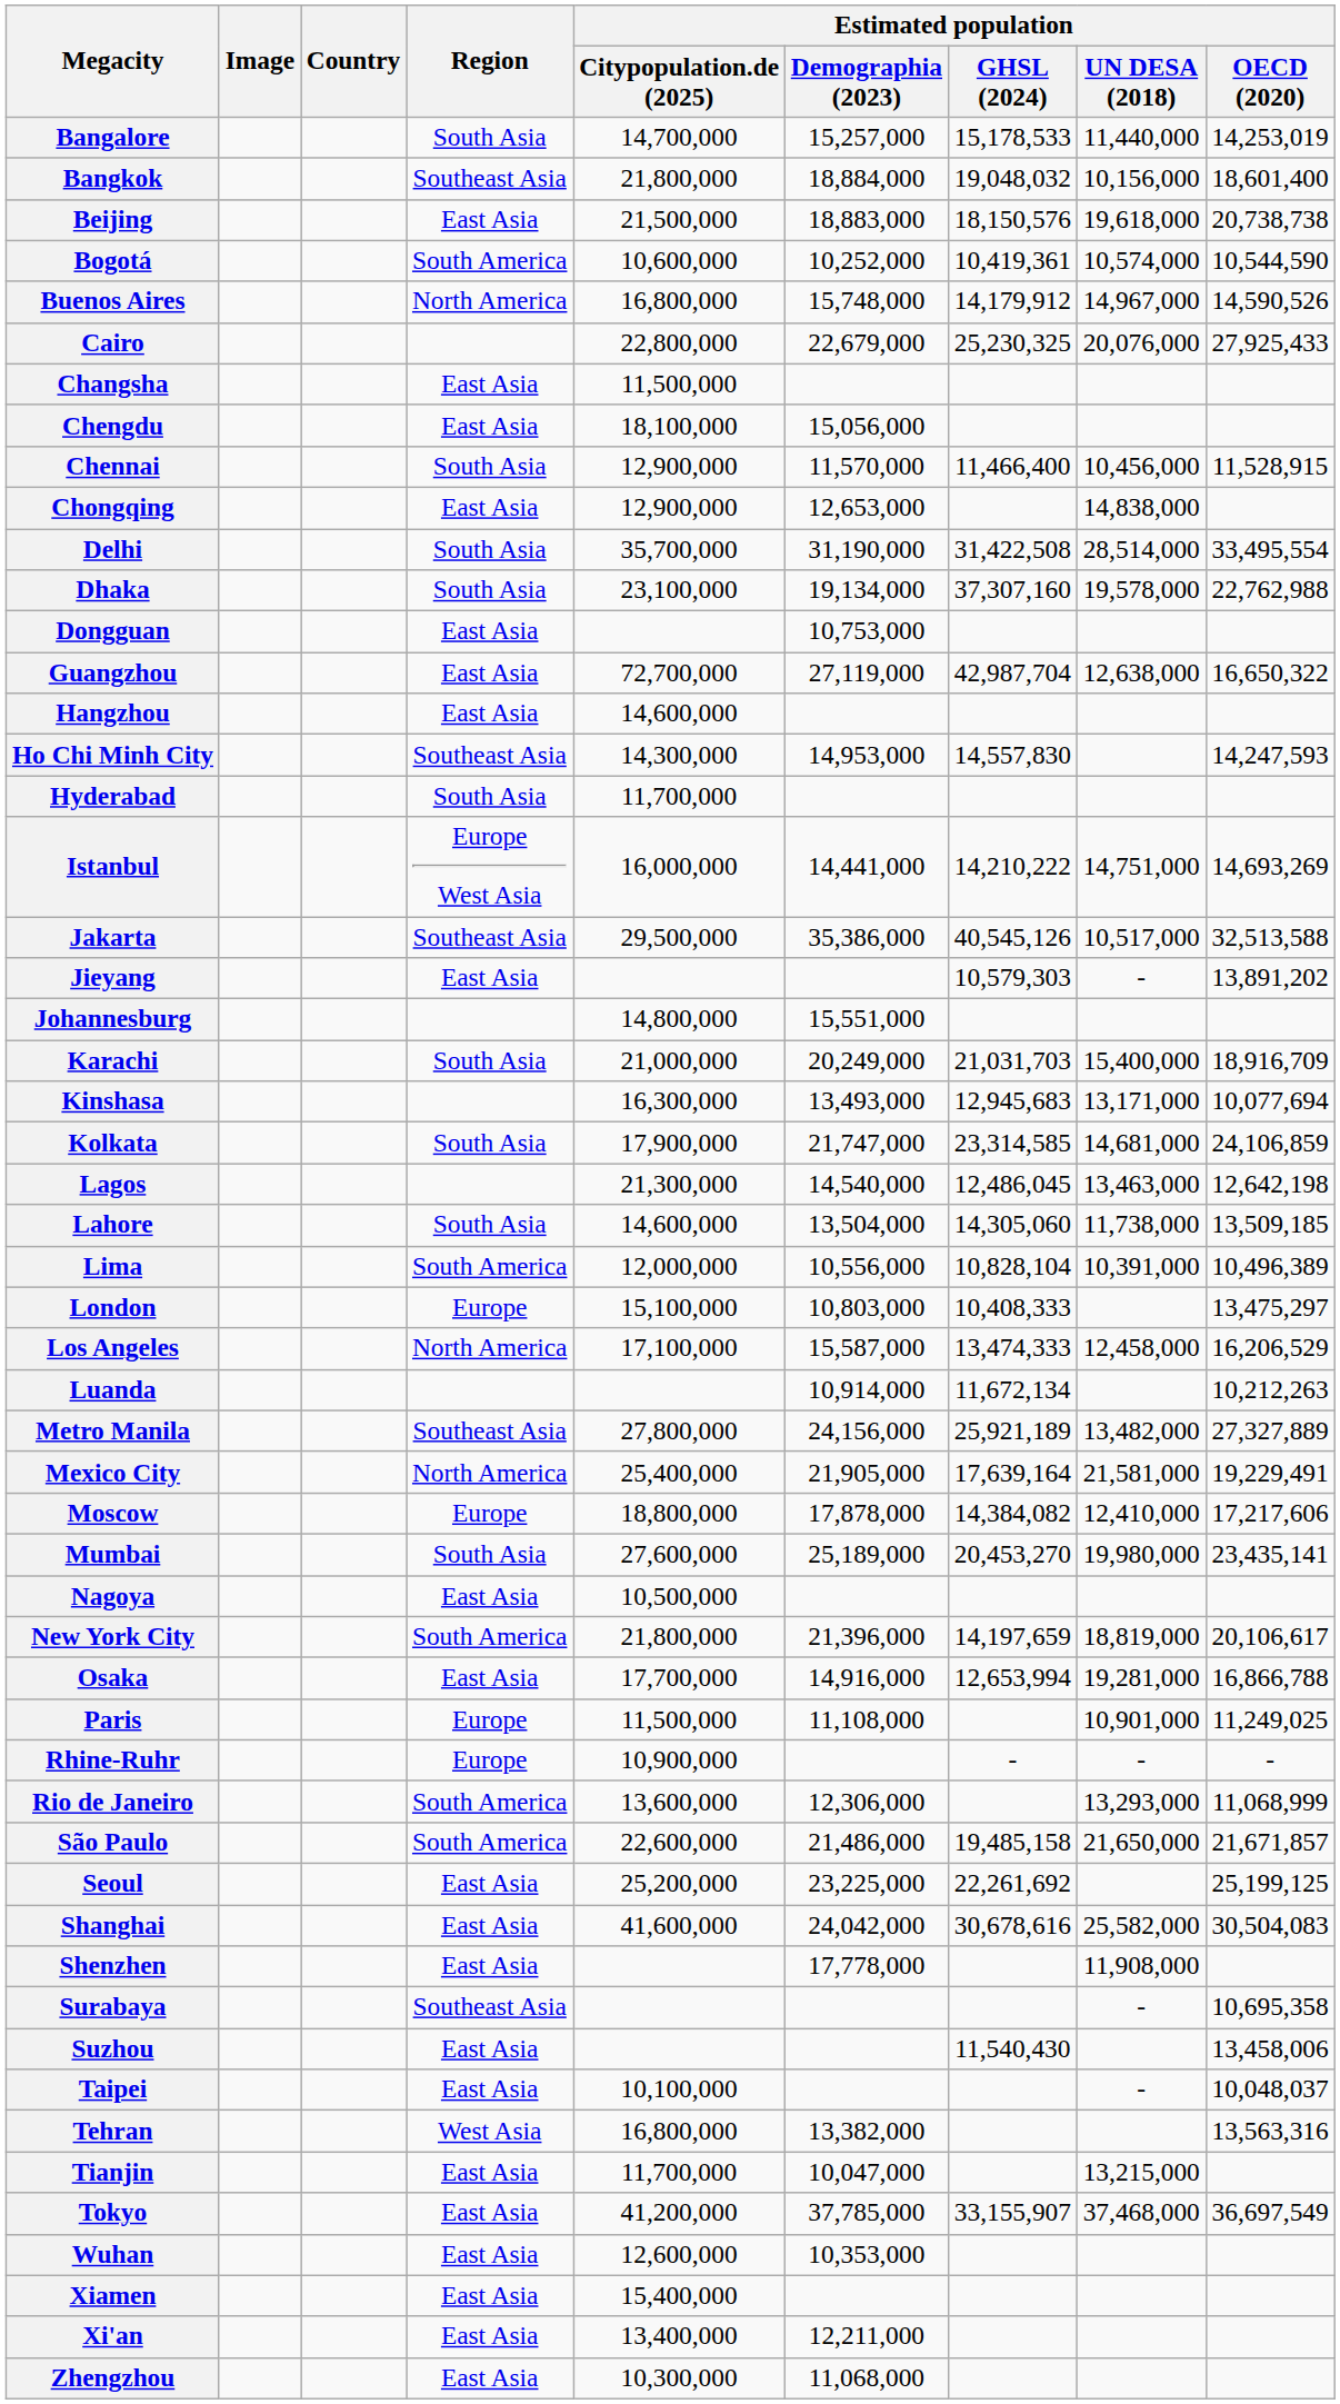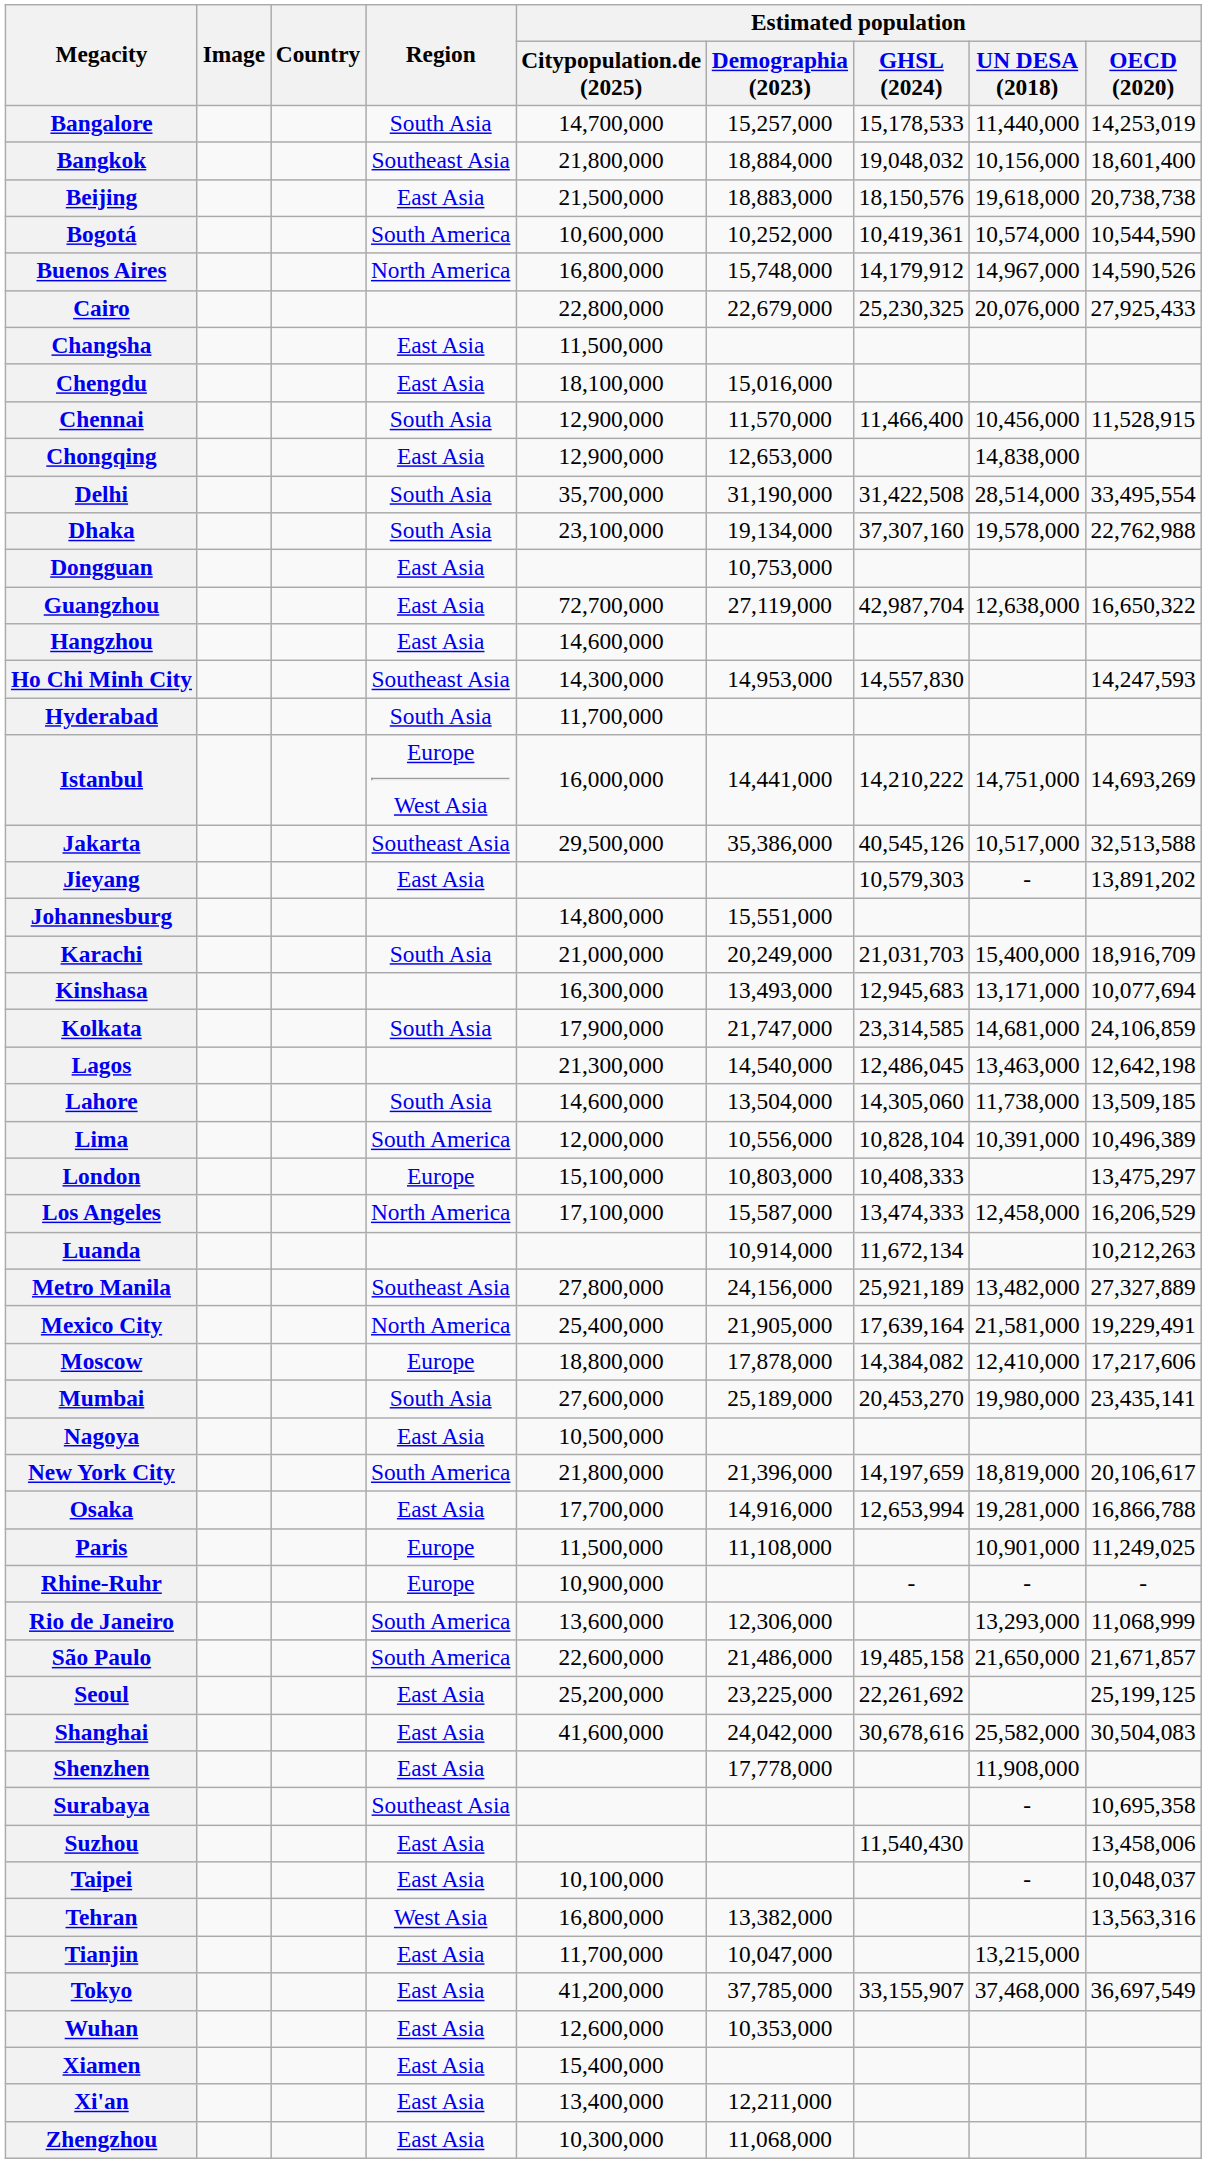 <table class="wikitable sortable plainrowheaders sticky-header-multi static-row-numbers" style="margin:auto; margin:auto; text-align: center;">
 <tr>
 <th scope="col" rowspan=2>Megacity</th>
 <th scope="col" rowspan=2 class="unsortable">Image</th>
 <th scope="col" rowspan=2>Country</th>
 <th scope="col" rowspan=2>Region</th>
 <th colspan="5" scope="col">Estimated population</th>
 </tr>
 <tr class="static-row-numbers-norank">
 <th scope="col">Citypopulation.de<br>(2025)</th>
 <th scope="col"><a href='#'>Demographia</a><br>(2023)</th>
 <th><a href='#'>GHSL</a><br>(2024)</th>
 <th scope="col"><a href='#'>UN DESA</a><br>(2018)</th>
 <th scope="col"><a href='#'>OECD</a><br>(2020)</th>
 </tr>
 <tr>
 <th scope="row"><a href='#'>Bangalore</a></th>
 <td></td>
 <td></td>
 <td><a href='#'>South Asia</a></td>
 <td>14,700,000</td>
 <td>15,257,000</td>
 <td>15,178,533</td>
 <td>11,440,000</td>
 <td>14,253,019</td>
 </tr>
 <tr>
 <th scope="row"><a href='#'>Bangkok</a></th>
 <td></td>
 <td></td>
 <td><a href='#'>Southeast Asia</a></td>
 <td>21,800,000</td>
 <td>18,884,000</td>
 <td>19,048,032</td>
 <td>10,156,000</td>
 <td>18,601,400</td>
 </tr>
 <tr>
 <th scope="row"><a href='#'>Beijing</a></th>
 <td></td>
 <td></td>
 <td><a href='#'>East Asia</a></td>
 <td>21,500,000</td>
 <td>18,883,000</td>
 <td>18,150,576</td>
 <td>19,618,000</td>
 <td>20,738,738</td>
 </tr>
 <tr>
 <th scope="row"><a href='#'>Bogotá</a></th>
 <td></td>
 <td></td>
 <td><a href='#'>South America</a></td>
 <td>10,600,000</td>
 <td>10,252,000</td>
 <td>10,419,361</td>
 <td>10,574,000</td>
 <td>10,544,590</td>
 </tr>
 <tr>
 <th scope="row"><a href='#'>Buenos Aires</a></th>
 <td></td>
 <td></td>
 <td><a href='#'>North America</a></td>
 <td>16,800,000</td>
 <td>15,748,000</td>
 <td>14,179,912</td>
 <td>14,967,000</td>
 <td>14,590,526</td>
 </tr>
 <tr>
 <th scope="row"><a href='#'>Cairo</a></th>
 <td></td>
 <td></td>
 <td></td>
 <td>22,800,000</td>
 <td>22,679,000</td>
 <td>25,230,325</td>
 <td>20,076,000</td>
 <td>27,925,433</td>
 </tr>
 <tr>
 <th scope="row"><a href='#'>Changsha</a></th>
 <td></td>
 <td></td>
 <td><a href='#'>East Asia</a></td>
 <td>11,500,000</td>
 <td></td>
 <td></td>
 <td></td>
 <td></td>
 </tr>
 <tr>
 <th scope="row"><a href='#'>Chengdu</a></th>
 <td></td>
 <td></td>
 <td><a href='#'>East Asia</a></td>
 <td>18,100,000</td>
-<td>15,056,000</td>
+<td>15,016,000</td>
 <td></td>
 <td></td>
 <td></td>
 </tr>
 <tr>
 <th scope="row"><a href='#'>Chennai</a></th>
 <td></td>
 <td></td>
 <td><a href='#'>South Asia</a></td>
 <td>12,900,000</td>
 <td>11,570,000</td>
 <td>11,466,400</td>
 <td>10,456,000</td>
 <td>11,528,915</td>
 </tr>
 <tr>
 <th scope="row"><a href='#'>Chongqing</a></th>
 <td></td>
 <td></td>
 <td><a href='#'>East Asia</a></td>
 <td>12,900,000</td>
 <td>12,653,000</td>
 <td></td>
 <td>14,838,000</td>
 <td></td>
 </tr>
 <tr>
 <th scope="row"><a href='#'>Delhi</a></th>
 <td></td>
 <td></td>
 <td><a href='#'>South Asia</a></td>
 <td>35,700,000</td>
 <td>31,190,000</td>
 <td>31,422,508</td>
 <td>28,514,000</td>
 <td>33,495,554</td>
 </tr>
 <tr>
 <th scope="row"><a href='#'>Dhaka</a></th>
 <td></td>
 <td></td>
 <td><a href='#'>South Asia</a></td>
 <td>23,100,000</td>
 <td>19,134,000</td>
 <td>37,307,160</td>
 <td>19,578,000</td>
 <td>22,762,988</td>
 </tr>
 <tr>
 <th scope="row"><a href='#'>Dongguan</a></th>
 <td></td>
 <td></td>
 <td><a href='#'>East Asia</a></td>
 <td></td>
 <td>10,753,000</td>
 <td></td>
 <td></td>
 <td></td>
 </tr>
 <tr>
 <th scope="row"><a href='#'>Guangzhou</a></th>
 <td></td>
 <td></td>
 <td><a href='#'>East Asia</a></td>
 <td>72,700,000</td>
 <td>27,119,000</td>
 <td>42,987,704</td>
 <td>12,638,000</td>
 <td>16,650,322</td>
 </tr>
 <tr>
 <th scope="row"><a href='#'>Hangzhou</a></th>
 <td></td>
 <td></td>
 <td><a href='#'>East Asia</a></td>
 <td>14,600,000</td>
 <td></td>
 <td></td>
 <td></td>
 <td></td>
 </tr>
 <tr>
 <th scope="row"><a href='#'>Ho Chi Minh City</a></th>
 <td></td>
 <td></td>
 <td><a href='#'>Southeast Asia</a></td>
 <td>14,300,000</td>
 <td>14,953,000</td>
 <td>14,557,830</td>
 <td></td>
 <td>14,247,593</td>
 </tr>
 <tr>
 <th scope="row"><a href='#'>Hyderabad</a></th>
 <td></td>
 <td></td>
 <td><a href='#'>South Asia</a></td>
 <td>11,700,000</td>
 <td></td>
 <td></td>
 <td></td>
 <td></td>
 </tr>
 <tr>
 <th scope="row"><a href='#'>Istanbul</a></th>
 <td></td>
 <td></td>
 <td><a href='#'>Europe</a><hr><a href='#'>West Asia</a></td>
 <td>16,000,000</td>
 <td>14,441,000</td>
 <td>14,210,222</td>
 <td>14,751,000</td>
 <td>14,693,269</td>
 </tr>
 <tr>
 <th scope="row"><a href='#'>Jakarta</a></th>
 <td></td>
 <td></td>
 <td><a href='#'>Southeast Asia</a></td>
 <td>29,500,000</td>
 <td>35,386,000</td>
 <td>40,545,126</td>
 <td>10,517,000</td>
 <td>32,513,588</td>
 </tr>
 <tr>
 <th scope="row"><a href='#'>Jieyang</a></th>
 <td></td>
 <td></td>
 <td><a href='#'>East Asia</a></td>
 <td></td>
 <td></td>
 <td>10,579,303</td>
 <td>-</td>
 <td>13,891,202</td>
 </tr>
 <tr>
 <th scope="row"><a href='#'>Johannesburg</a></th>
 <td></td>
 <td></td>
 <td></td>
 <td>14,800,000</td>
 <td>15,551,000</td>
 <td></td>
 <td></td>
 <td></td>
 </tr>
 <tr>
 <th scope="row"><a href='#'>Karachi</a></th>
 <td></td>
 <td></td>
 <td><a href='#'>South Asia</a></td>
 <td>21,000,000</td>
 <td>20,249,000</td>
 <td>21,031,703</td>
 <td>15,400,000</td>
 <td>18,916,709</td>
 </tr>
 <tr>
 <th scope="row"><a href='#'>Kinshasa</a></th>
 <td></td>
 <td></td>
 <td></td>
 <td>16,300,000</td>
 <td>13,493,000</td>
 <td>12,945,683</td>
 <td>13,171,000</td>
 <td>10,077,694</td>
 </tr>
 <tr>
 <th scope="row"><a href='#'>Kolkata</a></th>
 <td></td>
 <td></td>
 <td><a href='#'>South Asia</a></td>
 <td>17,900,000</td>
 <td>21,747,000</td>
 <td>23,314,585</td>
 <td>14,681,000</td>
 <td>24,106,859</td>
 </tr>
 <tr>
 <th scope="row"><a href='#'>Lagos</a></th>
 <td></td>
 <td></td>
 <td></td>
 <td>21,300,000</td>
 <td>14,540,000</td>
 <td>12,486,045</td>
 <td>13,463,000</td>
 <td>12,642,198</td>
 </tr>
 <tr>
 <th scope="row"><a href='#'>Lahore</a></th>
 <td></td>
 <td></td>
 <td><a href='#'>South Asia</a></td>
 <td>14,600,000</td>
 <td>13,504,000</td>
 <td>14,305,060</td>
 <td>11,738,000</td>
 <td>13,509,185</td>
 </tr>
 <tr>
 <th scope="row"><a href='#'>Lima</a></th>
 <td></td>
 <td></td>
 <td><a href='#'>South America</a></td>
 <td>12,000,000</td>
 <td>10,556,000</td>
 <td>10,828,104</td>
 <td>10,391,000</td>
 <td>10,496,389</td>
 </tr>
 <tr>
 <th scope="row"><a href='#'>London</a></th>
 <td></td>
 <td></td>
 <td><a href='#'>Europe</a></td>
 <td>15,100,000</td>
 <td>10,803,000</td>
 <td>10,408,333</td>
 <td></td>
 <td>13,475,297</td>
 </tr>
 <tr>
 <th scope="row"><a href='#'>Los Angeles</a></th>
 <td></td>
 <td></td>
 <td><a href='#'>North America</a></td>
 <td>17,100,000</td>
 <td>15,587,000</td>
 <td>13,474,333</td>
 <td>12,458,000</td>
 <td>16,206,529</td>
 </tr>
 <tr>
 <th scope="row"><a href='#'>Luanda</a></th>
 <td></td>
 <td></td>
 <td></td>
 <td></td>
 <td>10,914,000</td>
 <td>11,672,134</td>
 <td></td>
 <td>10,212,263</td>
 </tr>
 <tr>
 <th scope="row"><a href='#'>Metro Manila</a></th>
 <td></td>
 <td></td>
 <td><a href='#'>Southeast Asia</a></td>
 <td>27,800,000</td>
 <td>24,156,000</td>
 <td>25,921,189</td>
 <td>13,482,000</td>
 <td>27,327,889</td>
 </tr>
 <tr>
 <th scope="row"><a href='#'>Mexico City</a></th>
 <td></td>
 <td></td>
 <td><a href='#'>North America</a></td>
 <td>25,400,000</td>
 <td>21,905,000</td>
 <td>17,639,164</td>
 <td>21,581,000</td>
 <td>19,229,491</td>
 </tr>
 <tr>
 <th scope="row"><a href='#'>Moscow</a></th>
 <td></td>
 <td></td>
 <td><a href='#'>Europe</a></td>
 <td>18,800,000</td>
 <td>17,878,000</td>
 <td>14,384,082</td>
 <td>12,410,000</td>
 <td>17,217,606</td>
 </tr>
 <tr>
 <th scope="row"><a href='#'>Mumbai</a></th>
 <td></td>
 <td></td>
 <td><a href='#'>South Asia</a></td>
 <td>27,600,000</td>
 <td>25,189,000</td>
 <td>20,453,270</td>
 <td>19,980,000</td>
 <td>23,435,141</td>
 </tr>
 <tr>
 <th scope="row"><a href='#'>Nagoya</a></th>
 <td></td>
 <td></td>
 <td><a href='#'>East Asia</a></td>
 <td>10,500,000</td>
 <td></td>
 <td></td>
 <td></td>
 <td></td>
 </tr>
 <tr>
 <th scope="row"><a href='#'>New York City</a></th>
 <td></td>
 <td></td>
 <td><a href='#'>South America</a></td>
 <td>21,800,000</td>
 <td>21,396,000</td>
 <td>14,197,659</td>
 <td>18,819,000</td>
 <td>20,106,617</td>
 </tr>
 <tr>
 <th scope="row"><a href='#'>Osaka</a></th>
 <td></td>
 <td></td>
 <td><a href='#'>East Asia</a></td>
 <td>17,700,000</td>
 <td>14,916,000</td>
 <td>12,653,994</td>
 <td>19,281,000</td>
 <td>16,866,788</td>
 </tr>
 <tr>
 <th scope="row"><a href='#'>Paris</a></th>
 <td></td>
 <td></td>
 <td><a href='#'>Europe</a></td>
 <td>11,500,000</td>
 <td>11,108,000</td>
 <td></td>
 <td>10,901,000</td>
 <td>11,249,025</td>
 </tr>
 <tr>
 <th scope="row"><a href='#'>Rhine-Ruhr</a></th>
 <td></td>
 <td></td>
 <td><a href='#'>Europe</a></td>
 <td>10,900,000</td>
 <td></td>
 <td>-</td>
 <td>-</td>
 <td>-</td>
 </tr>
 <tr>
 <th scope="row"><a href='#'>Rio de Janeiro</a></th>
 <td></td>
 <td></td>
 <td><a href='#'>South America</a></td>
 <td>13,600,000</td>
 <td>12,306,000</td>
 <td></td>
 <td>13,293,000</td>
 <td>11,068,999</td>
 </tr>
 <tr>
 <th scope="row"><a href='#'>São Paulo</a></th>
 <td></td>
 <td></td>
 <td><a href='#'>South America</a></td>
 <td>22,600,000</td>
 <td>21,486,000</td>
 <td>19,485,158</td>
 <td>21,650,000</td>
 <td>21,671,857</td>
 </tr>
 <tr>
 <th scope="row"><a href='#'>Seoul</a></th>
 <td></td>
 <td></td>
 <td><a href='#'>East Asia</a></td>
 <td>25,200,000</td>
 <td>23,225,000</td>
 <td>22,261,692</td>
 <td></td>
 <td>25,199,125</td>
 </tr>
 <tr>
 <th scope="row"><a href='#'>Shanghai</a></th>
 <td></td>
 <td></td>
 <td><a href='#'>East Asia</a></td>
 <td>41,600,000</td>
 <td>24,042,000</td>
 <td>30,678,616</td>
 <td>25,582,000</td>
 <td>30,504,083</td>
 </tr>
 <tr>
 <th scope="row"><a href='#'>Shenzhen</a></th>
 <td></td>
 <td></td>
 <td><a href='#'>East Asia</a></td>
 <td></td>
 <td>17,778,000</td>
 <td></td>
 <td>11,908,000</td>
 <td></td>
 </tr>
 <tr>
 <th scope="row"><a href='#'>Surabaya</a></th>
 <td></td>
 <td></td>
 <td><a href='#'>Southeast Asia</a></td>
 <td></td>
 <td></td>
 <td></td>
 <td>-</td>
 <td>10,695,358</td>
 </tr>
 <tr>
 <th scope="row"><a href='#'>Suzhou</a></th>
 <td></td>
 <td></td>
 <td><a href='#'>East Asia</a></td>
 <td></td>
 <td></td>
 <td>11,540,430</td>
 <td></td>
 <td>13,458,006</td>
 </tr>
 <tr>
 <th scope="row"><a href='#'>Taipei</a></th>
 <td></td>
 <td></td>
 <td><a href='#'>East Asia</a></td>
 <td>10,100,000</td>
 <td></td>
 <td></td>
 <td>-</td>
 <td>10,048,037</td>
 </tr>
 <tr>
 <th scope="row"><a href='#'>Tehran</a></th>
 <td></td>
 <td></td>
 <td><a href='#'>West Asia</a></td>
 <td>16,800,000</td>
 <td>13,382,000</td>
 <td></td>
 <td></td>
 <td>13,563,316</td>
 </tr>
 <tr>
 <th scope="row"><a href='#'>Tianjin</a></th>
 <td></td>
 <td></td>
 <td><a href='#'>East Asia</a></td>
 <td>11,700,000</td>
 <td>10,047,000</td>
 <td></td>
 <td>13,215,000</td>
 <td></td>
 </tr>
 <tr>
 <th scope="row"><a href='#'>Tokyo</a></th>
 <td></td>
 <td></td>
 <td><a href='#'>East Asia</a></td>
 <td>41,200,000</td>
 <td>37,785,000</td>
 <td>33,155,907</td>
 <td>37,468,000</td>
 <td>36,697,549</td>
 </tr>
 <tr>
 <th scope="row"><a href='#'>Wuhan</a></th>
 <td></td>
 <td></td>
 <td><a href='#'>East Asia</a></td>
 <td>12,600,000</td>
 <td>10,353,000</td>
 <td></td>
 <td></td>
 <td></td>
 </tr>
 <tr>
 <th scope="row"><a href='#'>Xiamen</a></th>
 <td></td>
 <td></td>
 <td><a href='#'>East Asia</a></td>
 <td>15,400,000</td>
 <td></td>
 <td></td>
 <td></td>
 <td></td>
 </tr>
 <tr>
 <th scope="row"><a href='#'>Xi'an</a></th>
 <td></td>
 <td></td>
 <td><a href='#'>East Asia</a></td>
 <td>13,400,000</td>
 <td>12,211,000</td>
 <td></td>
 <td></td>
 <td></td>
 </tr>
 <tr>
 <th scope="row"><a href='#'>Zhengzhou</a></th>
 <td></td>
 <td></td>
 <td><a href='#'>East Asia</a></td>
 <td>10,300,000</td>
 <td>11,068,000</td>
 <td></td>
 <td></td>
 <td></td>
 </tr>
 </table>
